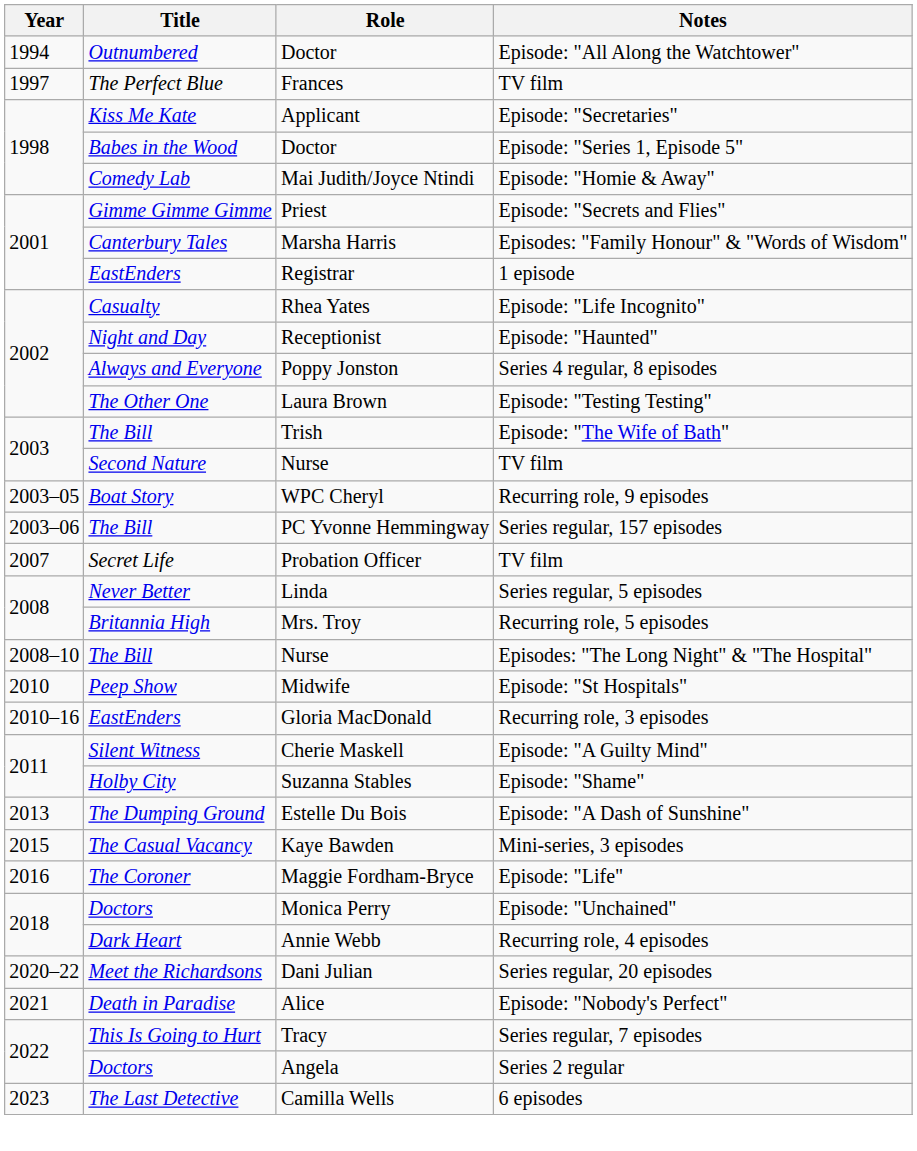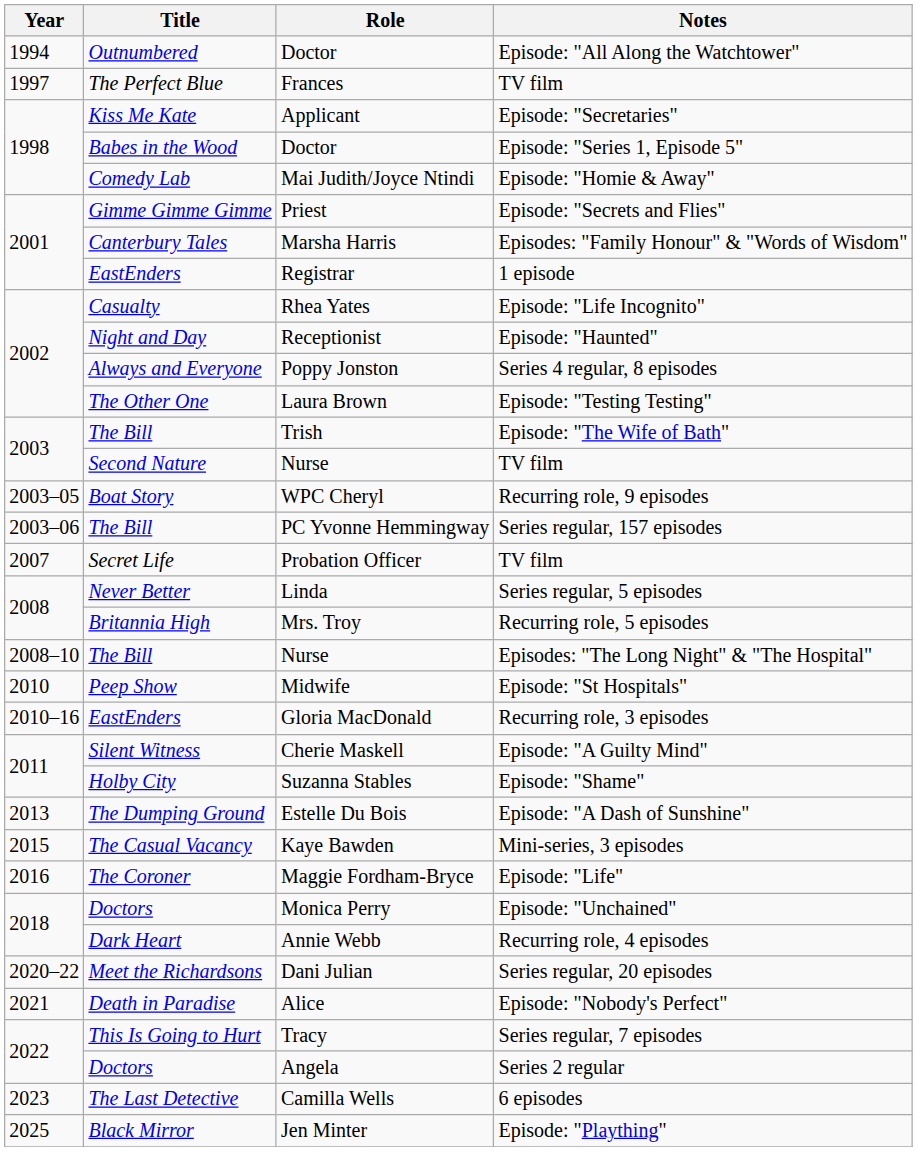 <table class="wikitable sortable">
 <tr>
 <th>Year</th>
 <th>Title</th>
 <th>Role</th>
 <th class="unsortable">Notes</th>
 </tr>
 <tr>
 <td>1994</td>
 <td><em><a href='#'>Outnumbered</a></em></td>
 <td>Doctor</td>
 <td>Episode: "All Along the Watchtower"</td>
 </tr>
 <tr>
 <td>1997</td>
 <td><em>The Perfect Blue</em></td>
 <td>Frances</td>
 <td>TV film</td>
 </tr>
 <tr>
 <td rowspan="3">1998</td>
 <td><em><a href='#'>Kiss Me Kate</a></em></td>
 <td>Applicant</td>
 <td>Episode: "Secretaries"</td>
 </tr>
 <tr>
 <td><em><a href='#'>Babes in the Wood</a></em></td>
 <td>Doctor</td>
 <td>Episode: "Series 1, Episode 5"</td>
 </tr>
 <tr>
 <td><em><a href='#'>Comedy Lab</a></em></td>
 <td>Mai Judith/Joyce Ntindi</td>
 <td>Episode: "Homie & Away"</td>
 </tr>
 <tr>
 <td rowspan="3">2001</td>
 <td><em><a href='#'>Gimme Gimme Gimme</a></em></td>
 <td>Priest</td>
 <td>Episode: "Secrets and Flies"</td>
 </tr>
 <tr>
 <td><em><a href='#'>Canterbury Tales</a></em></td>
 <td>Marsha Harris</td>
 <td>Episodes: "Family Honour" & "Words of Wisdom"</td>
 </tr>
 <tr>
 <td><em><a href='#'>EastEnders</a></em></td>
 <td>Registrar</td>
 <td>1 episode</td>
 </tr>
 <tr>
 <td rowspan="4">2002</td>
 <td><em><a href='#'>Casualty</a></em></td>
 <td>Rhea Yates</td>
 <td>Episode: "Life Incognito"</td>
 </tr>
 <tr>
 <td><em><a href='#'>Night and Day</a></em></td>
 <td>Receptionist</td>
 <td>Episode: "Haunted"</td>
 </tr>
 <tr>
 <td><em><a href='#'>Always and Everyone</a></em></td>
 <td>Poppy Jonston</td>
 <td>Series 4 regular, 8 episodes</td>
 </tr>
 <tr>
 <td><em><a href='#'>The Other One</a></em></td>
 <td>Laura Brown</td>
 <td>Episode: "Testing Testing"</td>
 </tr>
 <tr>
 <td rowspan="2">2003</td>
 <td><em><a href='#'>The Bill</a></em></td>
 <td>Trish</td>
 <td>Episode: "<a href='#'>The Wife of Bath</a>"</td>
 </tr>
 <tr>
 <td><em><a href='#'>Second Nature</a></em></td>
 <td>Nurse</td>
 <td>TV film</td>
 </tr>
 <tr>
 <td>2003–05</td>
 <td><em><a href='#'>Boat Story</a></em></td>
 <td>WPC Cheryl</td>
 <td>Recurring role, 9 episodes</td>
 </tr>
 <tr>
 <td>2003–06</td>
 <td><em><a href='#'>The Bill</a></em></td>
 <td>PC Yvonne Hemmingway</td>
 <td>Series regular, 157 episodes</td>
 </tr>
 <tr>
 <td>2007</td>
 <td><em>Secret Life</em></td>
 <td>Probation Officer</td>
 <td>TV film</td>
 </tr>
 <tr>
 <td rowspan="2">2008</td>
 <td><em><a href='#'>Never Better</a></em></td>
 <td>Linda</td>
 <td>Series regular, 5 episodes</td>
 </tr>
 <tr>
 <td><em><a href='#'>Britannia High</a></em></td>
 <td>Mrs. Troy</td>
 <td>Recurring role, 5 episodes</td>
 </tr>
 <tr>
 <td>2008–10</td>
 <td><em><a href='#'>The Bill</a></em></td>
 <td>Nurse</td>
 <td>Episodes: "The Long Night" & "The Hospital"</td>
 </tr>
 <tr>
 <td>2010</td>
 <td><em><a href='#'>Peep Show</a></em></td>
 <td>Midwife</td>
 <td>Episode: "St Hospitals"</td>
 </tr>
 <tr>
 <td>2010–16</td>
 <td><em><a href='#'>EastEnders</a></em></td>
 <td>Gloria MacDonald</td>
 <td>Recurring role, 3 episodes</td>
 </tr>
 <tr>
 <td rowspan="2">2011</td>
 <td><em><a href='#'>Silent Witness</a></em></td>
 <td>Cherie Maskell</td>
 <td>Episode: "A Guilty Mind"</td>
 </tr>
 <tr>
 <td><em><a href='#'>Holby City</a></em></td>
 <td>Suzanna Stables</td>
 <td>Episode: "Shame"</td>
 </tr>
 <tr>
 <td>2013</td>
 <td><em><a href='#'>The Dumping Ground</a></em></td>
 <td>Estelle Du Bois</td>
 <td>Episode: "A Dash of Sunshine"</td>
 </tr>
 <tr>
 <td>2015</td>
 <td><em><a href='#'>The Casual Vacancy</a></em></td>
 <td>Kaye Bawden</td>
 <td>Mini-series, 3 episodes</td>
 </tr>
 <tr>
 <td>2016</td>
 <td><em><a href='#'>The Coroner</a></em></td>
 <td>Maggie Fordham-Bryce</td>
 <td>Episode: "Life"</td>
 </tr>
 <tr>
 <td rowspan="2">2018</td>
 <td><em><a href='#'>Doctors</a></em></td>
 <td>Monica Perry</td>
 <td>Episode: "Unchained"</td>
 </tr>
 <tr>
 <td><em><a href='#'>Dark Heart</a></em></td>
 <td>Annie Webb</td>
 <td>Recurring role, 4 episodes</td>
 </tr>
 <tr>
 <td>2020–22</td>
 <td><em><a href='#'>Meet the Richardsons</a></em></td>
 <td>Dani Julian</td>
 <td>Series regular, 20 episodes</td>
 </tr>
 <tr>
 <td>2021</td>
 <td><em><a href='#'>Death in Paradise</a></em></td>
 <td>Alice</td>
 <td>Episode: "Nobody's Perfect"</td>
 </tr>
 <tr>
 <td rowspan="2">2022</td>
 <td><em><a href='#'>This Is Going to Hurt</a></em></td>
 <td>Tracy</td>
 <td>Series regular, 7 episodes</td>
 </tr>
 <tr>
 <td><em><a href='#'>Doctors</a></em></td>
 <td>Angela</td>
 <td>Series 2 regular</td>
 </tr>
 <tr>
 <td>2023</td>
 <td><em><a href='#'>The Last Detective</a></em></td>
 <td>Camilla Wells</td>
 <td>6 episodes</td>
 </tr>
 <tr>
+<td>2025</td>
+<td><em><a href='#'>Black Mirror</a></em></td>
+<td>Jen Minter</td>
+<td>Episode: "<a href='#'>Plaything</a>"</td>
+</tr>
+<tr>
 </tr>
 </table>
